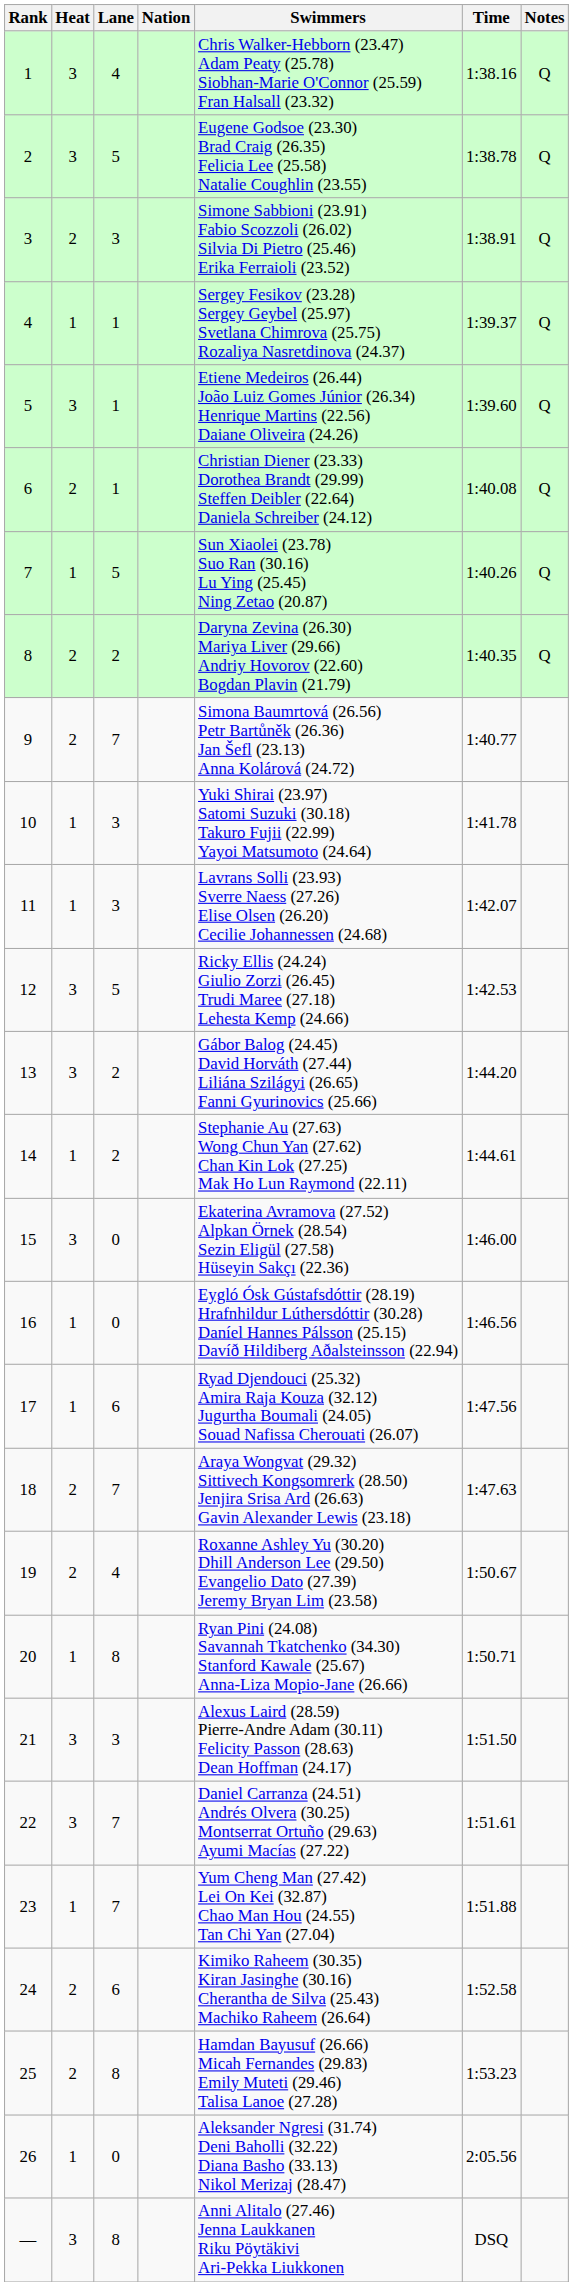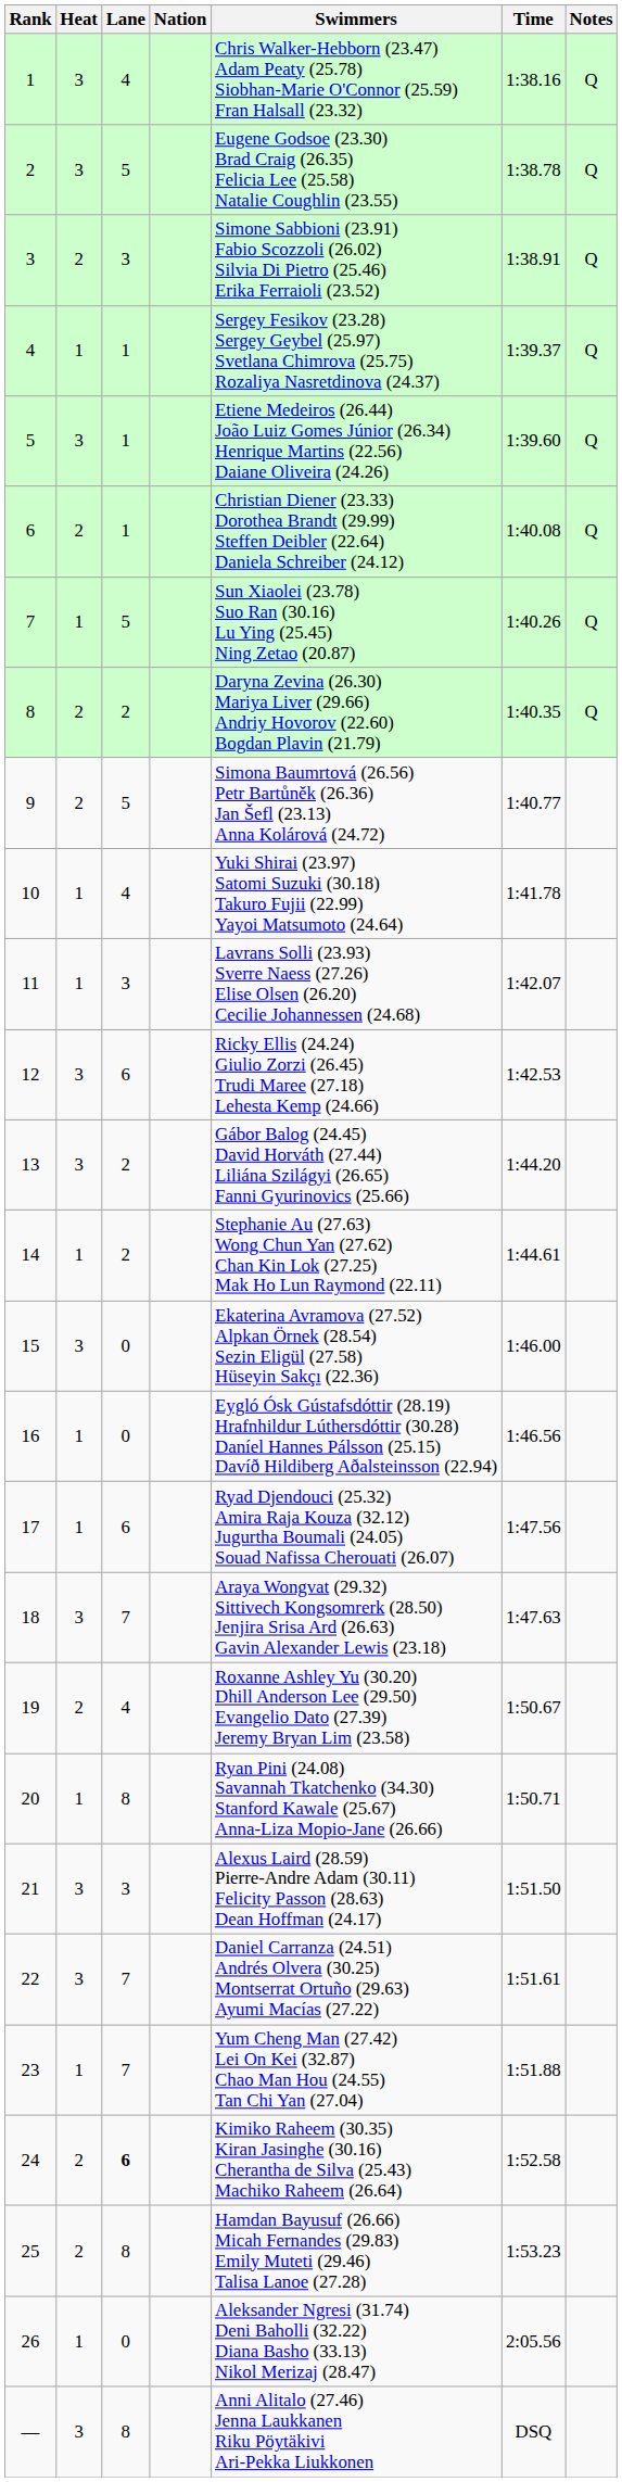 <table class="wikitable sortable" style="text-align:center">
 <tr>
 <th>Rank</th>
 <th>Heat</th>
 <th>Lane</th>
 <th>Nation</th>
 <th>Swimmers</th>
 <th>Time</th>
 <th>Notes</th>
 </tr>
 <tr bgcolor=ccffcc>
 <td>1</td>
 <td>3</td>
 <td>4</td>
 <td align=left></td>
 <td align=left><a href='#'>Chris Walker-Hebborn</a> (23.47)<br><a href='#'>Adam Peaty</a> (25.78)<br><a href='#'>Siobhan-Marie O'Connor</a> (25.59)<br><a href='#'>Fran Halsall</a> (23.32)</td>
 <td>1:38.16</td>
 <td>Q</td>
 </tr>
 <tr bgcolor=ccffcc>
 <td>2</td>
 <td>3</td>
 <td>5</td>
 <td align=left></td>
 <td align=left><a href='#'>Eugene Godsoe</a> (23.30)<br><a href='#'>Brad Craig</a> (26.35)<br><a href='#'>Felicia Lee</a> (25.58)<br><a href='#'>Natalie Coughlin</a> (23.55)</td>
 <td>1:38.78</td>
 <td>Q</td>
 </tr>
 <tr bgcolor=ccffcc>
 <td>3</td>
 <td>2</td>
 <td>3</td>
 <td align=left></td>
 <td align=left><a href='#'>Simone Sabbioni</a> (23.91)<br><a href='#'>Fabio Scozzoli</a> (26.02)<br><a href='#'>Silvia Di Pietro</a> (25.46)<br><a href='#'>Erika Ferraioli</a> (23.52)</td>
 <td>1:38.91</td>
 <td>Q</td>
 </tr>
 <tr bgcolor=ccffcc>
 <td>4</td>
 <td>1</td>
 <td>1</td>
 <td align=left></td>
 <td align=left><a href='#'>Sergey Fesikov</a> (23.28)<br><a href='#'>Sergey Geybel</a> (25.97)<br><a href='#'>Svetlana Chimrova</a> (25.75)<br><a href='#'>Rozaliya Nasretdinova</a> (24.37)</td>
 <td>1:39.37</td>
 <td>Q</td>
 </tr>
 <tr bgcolor=ccffcc>
 <td>5</td>
 <td>3</td>
 <td>1</td>
 <td align=left></td>
 <td align=left><a href='#'>Etiene Medeiros</a> (26.44)<br><a href='#'>João Luiz Gomes Júnior</a> (26.34)<br><a href='#'>Henrique Martins</a> (22.56)<br><a href='#'>Daiane Oliveira</a> (24.26)</td>
 <td>1:39.60</td>
 <td>Q</td>
 </tr>
 <tr bgcolor=ccffcc>
 <td>6</td>
 <td>2</td>
 <td>1</td>
 <td align=left></td>
 <td align=left><a href='#'>Christian Diener</a> (23.33)<br><a href='#'>Dorothea Brandt</a> (29.99)<br><a href='#'>Steffen Deibler</a> (22.64)<br><a href='#'>Daniela Schreiber</a> (24.12)</td>
 <td>1:40.08</td>
 <td>Q</td>
 </tr>
 <tr bgcolor=ccffcc>
 <td>7</td>
 <td>1</td>
 <td>5</td>
 <td align=left></td>
 <td align=left><a href='#'>Sun Xiaolei</a> (23.78)<br><a href='#'>Suo Ran</a> (30.16)<br><a href='#'>Lu Ying</a> (25.45)<br><a href='#'>Ning Zetao</a> (20.87)</td>
 <td>1:40.26</td>
 <td>Q</td>
 </tr>
 <tr bgcolor=ccffcc>
 <td>8</td>
 <td>2</td>
 <td>2</td>
 <td align=left></td>
 <td align=left><a href='#'>Daryna Zevina</a> (26.30)<br><a href='#'>Mariya Liver</a> (29.66)<br><a href='#'>Andriy Hovorov</a> (22.60)<br><a href='#'>Bogdan Plavin</a> (21.79)</td>
 <td>1:40.35</td>
 <td>Q</td>
 </tr>
 <tr>
 <td>9</td>
 <td>2</td>
-<td>7</td>
+<td>5</td>
 <td align=left></td>
 <td align=left><a href='#'>Simona Baumrtová</a> (26.56)<br><a href='#'>Petr Bartůněk</a> (26.36)<br><a href='#'>Jan Šefl</a> (23.13)<br><a href='#'>Anna Kolárová</a> (24.72)</td>
 <td>1:40.77</td>
 <td></td>
 </tr>
 <tr>
 <td>10</td>
 <td>1</td>
-<td>3</td>
+<td>4</td>
 <td align=left></td>
 <td align=left><a href='#'>Yuki Shirai</a> (23.97)<br><a href='#'>Satomi Suzuki</a> (30.18)<br><a href='#'>Takuro Fujii</a> (22.99)<br><a href='#'>Yayoi Matsumoto</a> (24.64)</td>
 <td>1:41.78</td>
 <td></td>
 </tr>
 <tr>
 <td>11</td>
 <td>1</td>
 <td>3</td>
 <td align=left></td>
 <td align=left><a href='#'>Lavrans Solli</a> (23.93)<br><a href='#'>Sverre Naess</a> (27.26)<br><a href='#'>Elise Olsen</a> (26.20)<br><a href='#'>Cecilie Johannessen</a> (24.68)</td>
 <td>1:42.07</td>
 <td></td>
 </tr>
 <tr>
 <td>12</td>
 <td>3</td>
-<td>5</td>
+<td>6</td>
 <td align=left></td>
 <td align=left><a href='#'>Ricky Ellis</a> (24.24)<br><a href='#'>Giulio Zorzi</a> (26.45)<br><a href='#'>Trudi Maree</a> (27.18)<br><a href='#'>Lehesta Kemp</a> (24.66)</td>
 <td>1:42.53</td>
 <td></td>
 </tr>
 <tr>
 <td>13</td>
 <td>3</td>
 <td>2</td>
 <td align=left></td>
 <td align=left><a href='#'>Gábor Balog</a> (24.45)<br><a href='#'>David Horváth</a> (27.44)<br><a href='#'>Liliána Szilágyi</a> (26.65)<br><a href='#'>Fanni Gyurinovics</a> (25.66)</td>
 <td>1:44.20</td>
 <td></td>
 </tr>
 <tr>
 <td>14</td>
 <td>1</td>
 <td>2</td>
 <td align=left></td>
 <td align=left><a href='#'>Stephanie Au</a> (27.63)<br><a href='#'>Wong Chun Yan</a> (27.62)<br><a href='#'>Chan Kin Lok</a> (27.25)<br><a href='#'>Mak Ho Lun Raymond</a> (22.11)</td>
 <td>1:44.61</td>
 <td></td>
 </tr>
 <tr>
 <td>15</td>
 <td>3</td>
 <td>0</td>
 <td align=left></td>
 <td align=left><a href='#'>Ekaterina Avramova</a> (27.52)<br><a href='#'>Alpkan Örnek</a> (28.54)<br><a href='#'>Sezin Eligül</a> (27.58)<br><a href='#'>Hüseyin Sakçı</a> (22.36)</td>
 <td>1:46.00</td>
 <td></td>
 </tr>
 <tr>
 <td>16</td>
 <td>1</td>
 <td>0</td>
 <td align=left></td>
 <td align=left><a href='#'>Eygló Ósk Gústafsdóttir</a> (28.19)<br><a href='#'>Hrafnhildur Lúthersdóttir</a> (30.28)<br><a href='#'>Daníel Hannes Pálsson</a> (25.15)<br><a href='#'>Davíð Hildiberg Aðalsteinsson</a> (22.94)</td>
 <td>1:46.56</td>
 <td></td>
 </tr>
 <tr>
 <td>17</td>
 <td>1</td>
 <td>6</td>
 <td align=left></td>
 <td align=left><a href='#'>Ryad Djendouci</a> (25.32)<br><a href='#'>Amira Raja Kouza</a> (32.12)<br><a href='#'>Jugurtha Boumali</a> (24.05)<br><a href='#'>Souad Nafissa Cherouati</a> (26.07)</td>
 <td>1:47.56</td>
 <td></td>
 </tr>
 <tr>
 <td>18</td>
-<td>2</td>
+<td>3</td>
 <td>7</td>
 <td align=left></td>
 <td align=left><a href='#'>Araya Wongvat</a> (29.32)<br><a href='#'>Sittivech Kongsomrerk</a> (28.50)<br><a href='#'>Jenjira Srisa Ard</a> (26.63)<br><a href='#'>Gavin Alexander Lewis</a> (23.18)</td>
 <td>1:47.63</td>
 <td></td>
 </tr>
 <tr>
 <td>19</td>
 <td>2</td>
 <td>4</td>
 <td align=left></td>
 <td align=left><a href='#'>Roxanne Ashley Yu</a> (30.20)<br><a href='#'>Dhill Anderson Lee</a> (29.50)<br><a href='#'>Evangelio Dato</a> (27.39)<br><a href='#'>Jeremy Bryan Lim</a> (23.58)</td>
 <td>1:50.67</td>
 <td></td>
 </tr>
 <tr>
 <td>20</td>
 <td>1</td>
 <td>8</td>
 <td align=left></td>
 <td align=left><a href='#'>Ryan Pini</a> (24.08)<br><a href='#'>Savannah Tkatchenko</a> (34.30)<br><a href='#'>Stanford Kawale</a> (25.67)<br><a href='#'>Anna-Liza Mopio-Jane</a> (26.66)</td>
 <td>1:50.71</td>
 <td></td>
 </tr>
 <tr>
 <td>21</td>
 <td>3</td>
 <td>3</td>
 <td align=left></td>
 <td align=left><a href='#'>Alexus Laird</a> (28.59)<br>Pierre-Andre Adam (30.11)<br><a href='#'>Felicity Passon</a> (28.63)<br><a href='#'>Dean Hoffman</a> (24.17)</td>
 <td>1:51.50</td>
 <td></td>
 </tr>
 <tr>
 <td>22</td>
 <td>3</td>
 <td>7</td>
 <td align=left></td>
 <td align=left><a href='#'>Daniel Carranza</a> (24.51)<br><a href='#'>Andrés Olvera</a> (30.25)<br><a href='#'>Montserrat Ortuño</a> (29.63)<br><a href='#'>Ayumi Macías</a> (27.22)</td>
 <td>1:51.61</td>
 <td></td>
 </tr>
 <tr>
 <td>23</td>
 <td>1</td>
 <td>7</td>
 <td align=left></td>
 <td align=left><a href='#'>Yum Cheng Man</a> (27.42)<br><a href='#'>Lei On Kei</a> (32.87)<br><a href='#'>Chao Man Hou</a> (24.55)<br><a href='#'>Tan Chi Yan</a> (27.04)</td>
 <td>1:51.88</td>
 <td></td>
 </tr>
 <tr>
 <td>24</td>
 <td>2</td>
-<td>6</td>
+<td><strong>6</strong></td>
 <td align=left></td>
 <td align=left><a href='#'>Kimiko Raheem</a> (30.35)<br><a href='#'>Kiran Jasinghe</a> (30.16)<br><a href='#'>Cherantha de Silva</a> (25.43)<br><a href='#'>Machiko Raheem</a> (26.64)</td>
 <td>1:52.58</td>
 <td></td>
 </tr>
 <tr>
 <td>25</td>
 <td>2</td>
 <td>8</td>
 <td align=left></td>
 <td align=left><a href='#'>Hamdan Bayusuf</a> (26.66)<br><a href='#'>Micah Fernandes</a> (29.83)<br><a href='#'>Emily Muteti</a> (29.46)<br><a href='#'>Talisa Lanoe</a> (27.28)</td>
 <td>1:53.23</td>
 <td></td>
 </tr>
 <tr>
 <td>26</td>
 <td>1</td>
 <td>0</td>
 <td align=left></td>
 <td align=left><a href='#'>Aleksander Ngresi</a> (31.74)<br><a href='#'>Deni Baholli</a> (32.22)<br><a href='#'>Diana Basho</a> (33.13)<br><a href='#'>Nikol Merizaj</a> (28.47)</td>
 <td>2:05.56</td>
 <td></td>
 </tr>
 <tr>
 <td>—</td>
 <td>3</td>
 <td>8</td>
 <td align=left></td>
 <td align=left><a href='#'>Anni Alitalo</a> (27.46)<br><a href='#'>Jenna Laukkanen</a><br><a href='#'>Riku Pöytäkivi</a><br><a href='#'>Ari-Pekka Liukkonen</a></td>
 <td>DSQ</td>
 <td></td>
 </tr>
 </table>
